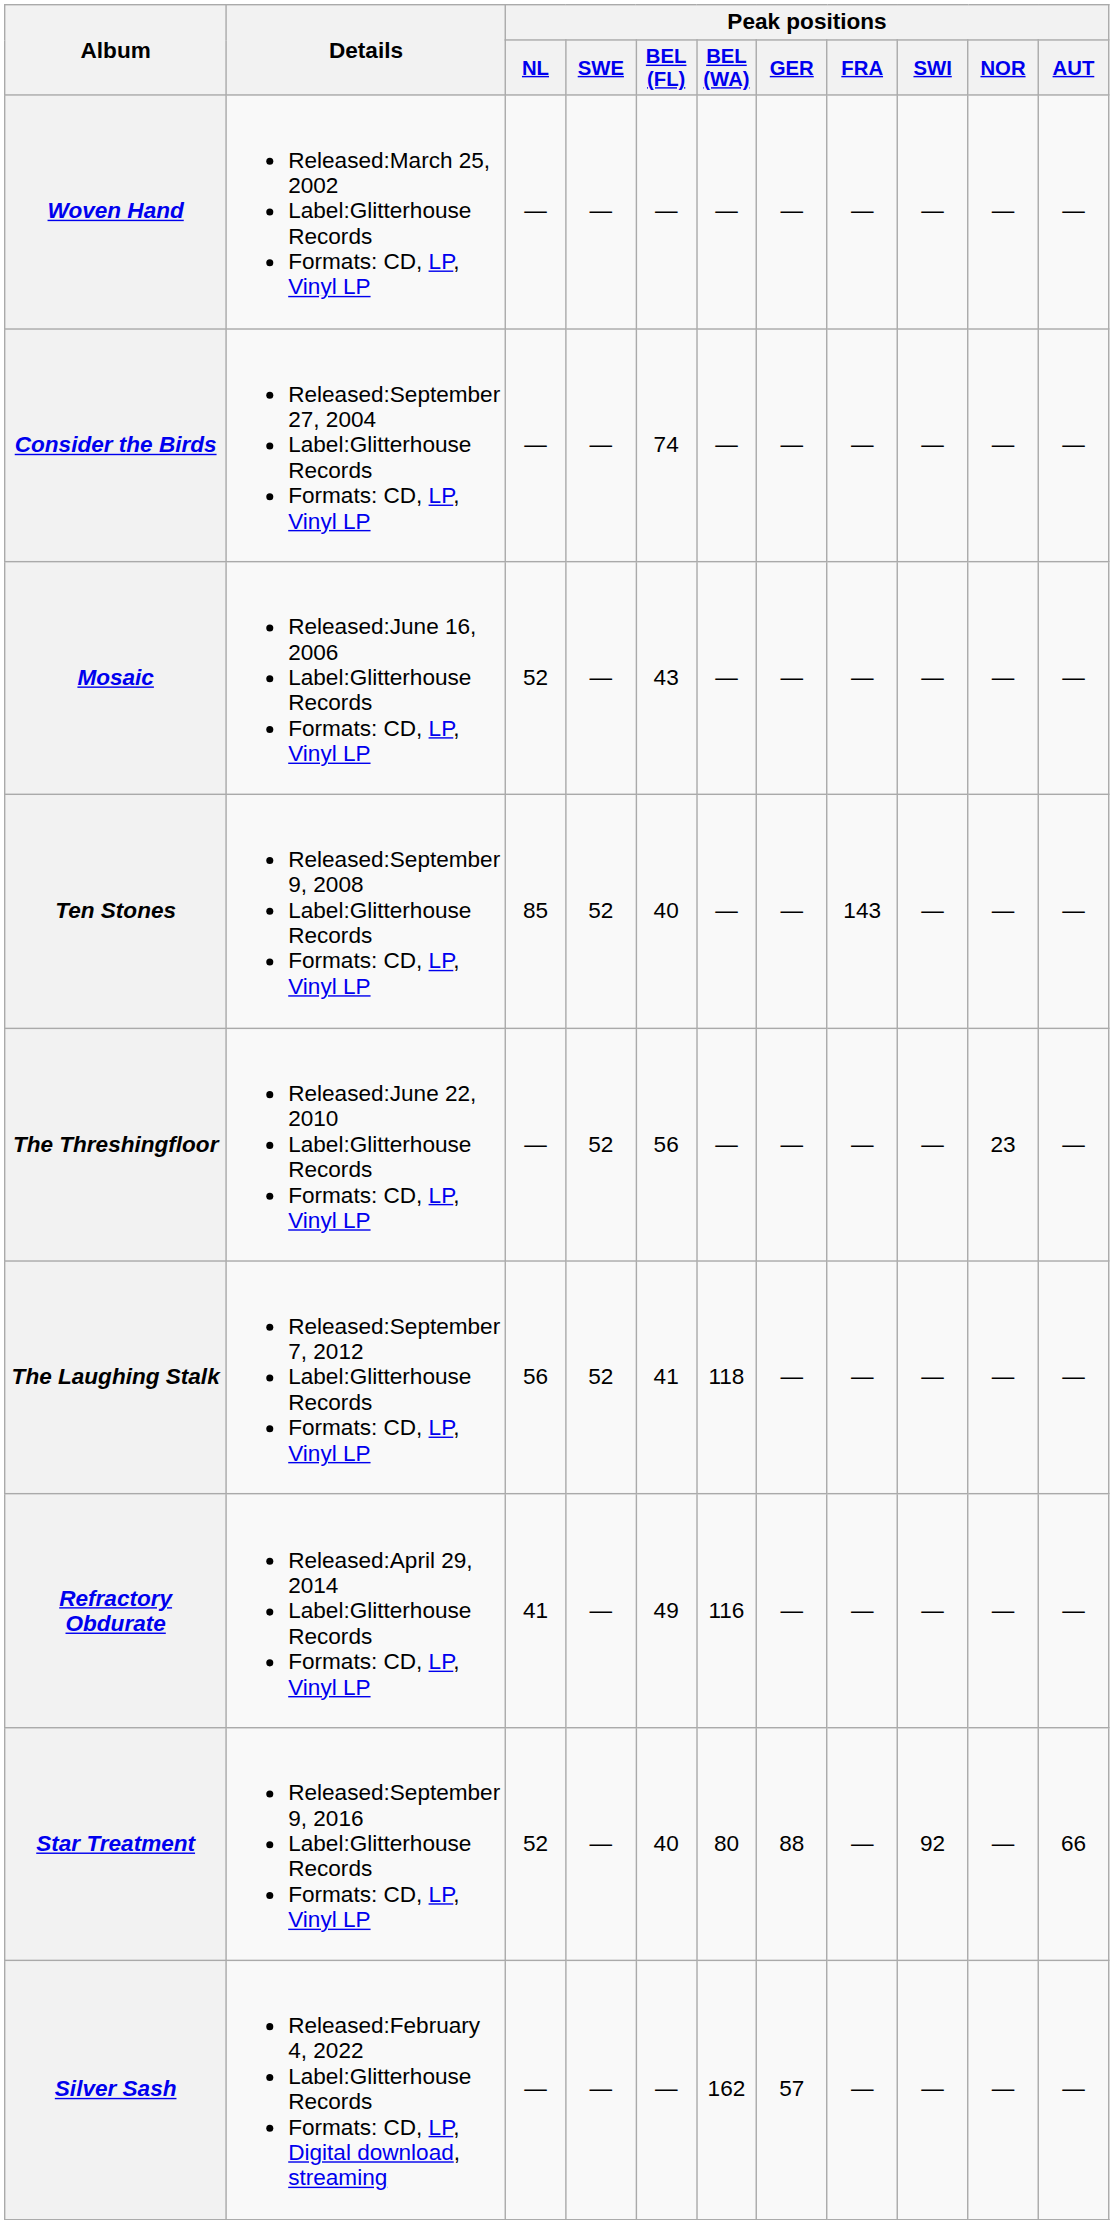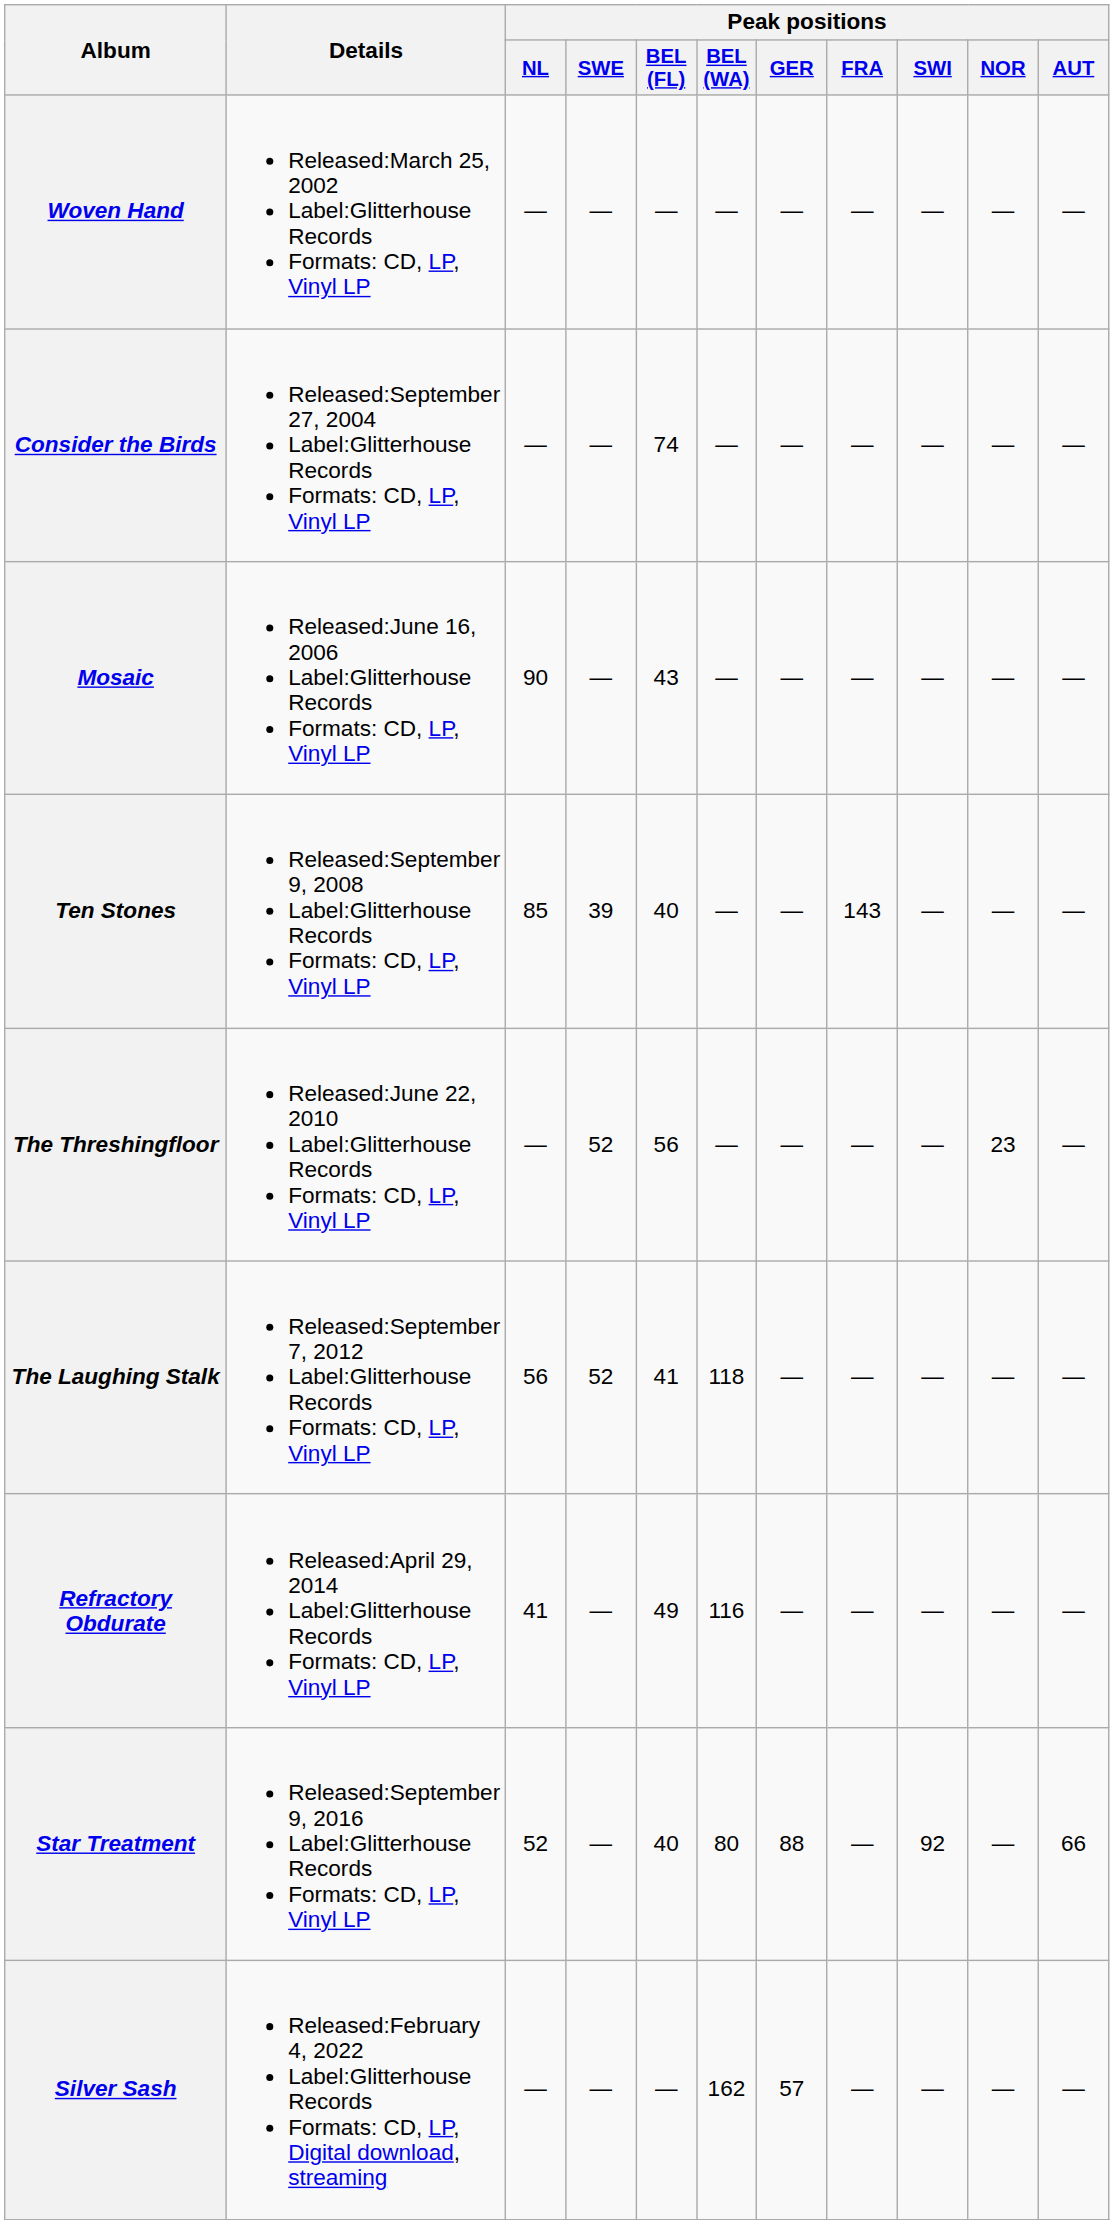 <table class="wikitable plainrowheaders">
 <tr>
 <th rowspan="2" style="text-align:center; width:150px;">Album</th>
 <th rowspan="2" style="text-align:center; width:180px;">Details</th>
 <th colspan="9" style="text-align:center; width:20px;">Peak positions</th>
 </tr>
 <tr>
 <th scope="col" style="width:2.5em;font-size:90%;"><a href='#'>NL</a><br></th>
 <th scope="col" style="width:3em;font-size:90%;"><a href='#'>SWE</a><br></th>
 <th scope="col" style="width:2.5em;font-size:90%;"><a href='#'>BEL<br>(FL)</a><br></th>
 <th scope="col" style="width:2.5em;font-size:90%;"><a href='#'>BEL<br>(WA)</a><br></th>
 <th scope="col" style="width:3em;font-size:90%;"><a href='#'>GER</a><br></th>
 <th scope="col" style="width:3em;font-size:90%;"><a href='#'>FRA</a><br></th>
 <th scope="col" style="width:3em;font-size:90%;"><a href='#'>SWI</a><br></th>
 <th scope="col" style="width:3em;font-size:90%;"><a href='#'>NOR</a><br></th>
 <th scope="col" style="width:3em;font-size:90%;"><a href='#'>AUT</a><br></th>
 </tr>
 <tr>
 <th scope="row"><em><a href='#'>Woven Hand</a></em></th>
 <td><br><ul><li>Released:March 25, 2002</li><li>Label:Glitterhouse Records</li><li>Formats: CD, <a href='#'>LP</a>, <a href='#'>Vinyl LP</a></li></ul></td>
 <td style="text-align:center;">—</td>
 <td style="text-align:center;">—</td>
 <td style="text-align:center;">—</td>
 <td style="text-align:center;">—</td>
 <td style="text-align:center;">—</td>
 <td style="text-align:center;">—</td>
 <td style="text-align:center;">—</td>
 <td style="text-align:center;">—</td>
 <td style="text-align:center;">—</td>
 </tr>
 <tr>
 <th scope="row"><em><a href='#'>Consider the Birds</a></em></th>
 <td><br><ul><li>Released:September 27, 2004</li><li>Label:Glitterhouse Records</li><li>Formats: CD, <a href='#'>LP</a>, <a href='#'>Vinyl LP</a></li></ul></td>
 <td style="text-align:center;">—</td>
 <td style="text-align:center;">—</td>
 <td style="text-align:center;">74</td>
 <td style="text-align:center;">—</td>
 <td style="text-align:center;">—</td>
 <td style="text-align:center;">—</td>
 <td style="text-align:center;">—</td>
 <td style="text-align:center;">—</td>
 <td style="text-align:center;">—</td>
 </tr>
 <tr>
 <th scope="row"><em><a href='#'>Mosaic</a></em></th>
 <td><br><ul><li>Released:June 16, 2006</li><li>Label:Glitterhouse Records</li><li>Formats: CD, <a href='#'>LP</a>, <a href='#'>Vinyl LP</a></li></ul></td>
-<td style="text-align:center;">52</td>
+<td style="text-align:center;">90</td>
 <td style="text-align:center;">—</td>
 <td style="text-align:center;">43</td>
 <td style="text-align:center;">—</td>
 <td style="text-align:center;">—</td>
 <td style="text-align:center;">—</td>
 <td style="text-align:center;">—</td>
 <td style="text-align:center;">—</td>
 <td style="text-align:center;">—</td>
 </tr>
 <tr>
 <th scope="row"><em>Ten Stones</em></th>
 <td><br><ul><li>Released:September 9, 2008</li><li>Label:Glitterhouse Records</li><li>Formats: CD, <a href='#'>LP</a>, <a href='#'>Vinyl LP</a></li></ul></td>
 <td style="text-align:center;">85</td>
-<td style="text-align:center;">52</td>
+<td style="text-align:center;">39</td>
 <td style="text-align:center;">40</td>
 <td style="text-align:center;">—</td>
 <td style="text-align:center;">—</td>
 <td style="text-align:center;">143</td>
 <td style="text-align:center;">—</td>
 <td style="text-align:center;">—</td>
 <td style="text-align:center;">—</td>
 </tr>
 <tr>
 <th scope="row"><em>The Threshingfloor</em></th>
 <td><br><ul><li>Released:June 22, 2010</li><li>Label:Glitterhouse Records</li><li>Formats: CD, <a href='#'>LP</a>, <a href='#'>Vinyl LP</a></li></ul></td>
 <td style="text-align:center;">—</td>
 <td style="text-align:center;">52</td>
 <td style="text-align:center;">56</td>
 <td style="text-align:center;">—</td>
 <td style="text-align:center;">—</td>
 <td style="text-align:center;">—</td>
 <td style="text-align:center;">—</td>
 <td style="text-align:center;">23</td>
 <td style="text-align:center;">—</td>
 </tr>
 <tr>
 <th scope="row"><em>The Laughing Stalk</em></th>
 <td><br><ul><li>Released:September 7, 2012</li><li>Label:Glitterhouse Records</li><li>Formats: CD, <a href='#'>LP</a>, <a href='#'>Vinyl LP</a></li></ul></td>
 <td style="text-align:center;">56</td>
 <td style="text-align:center;">52</td>
 <td style="text-align:center;">41</td>
 <td style="text-align:center;">118</td>
 <td style="text-align:center;">—</td>
 <td style="text-align:center;">—</td>
 <td style="text-align:center;">—</td>
 <td style="text-align:center;">—</td>
 <td style="text-align:center;">—</td>
 </tr>
 <tr>
 <th scope="row"><em><a href='#'>Refractory Obdurate</a></em></th>
 <td><br><ul><li>Released:April 29, 2014</li><li>Label:Glitterhouse Records</li><li>Formats: CD, <a href='#'>LP</a>, <a href='#'>Vinyl LP</a></li></ul></td>
 <td style="text-align:center;">41</td>
 <td style="text-align:center;">—</td>
 <td style="text-align:center;">49</td>
 <td style="text-align:center;">116</td>
 <td style="text-align:center;">—</td>
 <td style="text-align:center;">—</td>
 <td style="text-align:center;">—</td>
 <td style="text-align:center;">—</td>
 <td style="text-align:center;">—</td>
 </tr>
 <tr>
 <th scope="row"><em><a href='#'>Star Treatment</a></em></th>
 <td><br><ul><li>Released:September 9, 2016</li><li>Label:Glitterhouse Records</li><li>Formats: CD, <a href='#'>LP</a>, <a href='#'>Vinyl LP</a></li></ul></td>
 <td style="text-align:center;">52</td>
 <td style="text-align:center;">—</td>
 <td style="text-align:center;">40</td>
 <td style="text-align:center;">80</td>
 <td style="text-align:center;">88</td>
 <td style="text-align:center;">—</td>
 <td style="text-align:center;">92</td>
 <td style="text-align:center;">—</td>
 <td style="text-align:center;">66</td>
 </tr>
 <tr>
 <th scope="row"><em><a href='#'>Silver Sash</a></em></th>
 <td><br><ul><li>Released:February 4, 2022</li><li>Label:Glitterhouse Records</li><li>Formats: CD, <a href='#'>LP</a>, <a href='#'>Digital download</a>, <a href='#'>streaming</a></li></ul></td>
 <td style="text-align:center;">—</td>
 <td style="text-align:center;">—</td>
 <td style="text-align:center;">—</td>
 <td style="text-align:center;">162</td>
 <td style="text-align:center;">57</td>
 <td style="text-align:center;">—</td>
 <td style="text-align:center;">—</td>
 <td style="text-align:center;">—</td>
 <td style="text-align:center;">—</td>
 </tr>
 <tr>
 </tr>
 </table>
